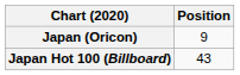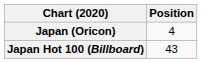 <table class="wikitable plainrowheaders" style="text-align:center">
 <tr>
 <th scope="col">Chart (2020)</th>
 <th scope="col">Position</th>
 </tr>
 <tr>
 <th scope="row">Japan (Oricon)</th>
-<td>9</td>
+<td>4</td>
 </tr>
 <tr>
 <th scope="row">Japan Hot 100 (<em>Billboard</em>)</th>
 <td>43</td>
 </tr>
 </table>
